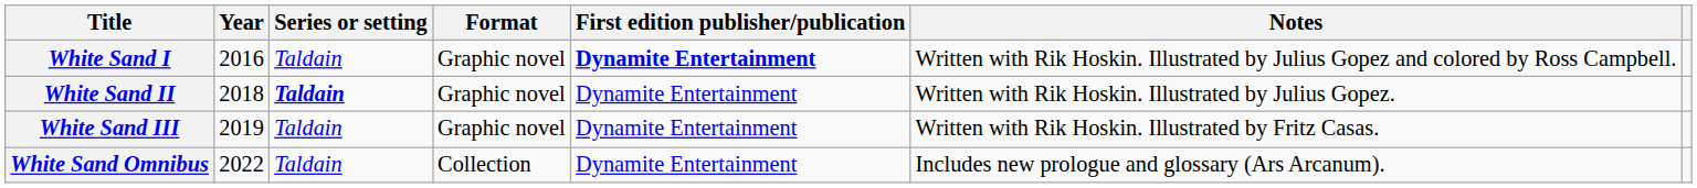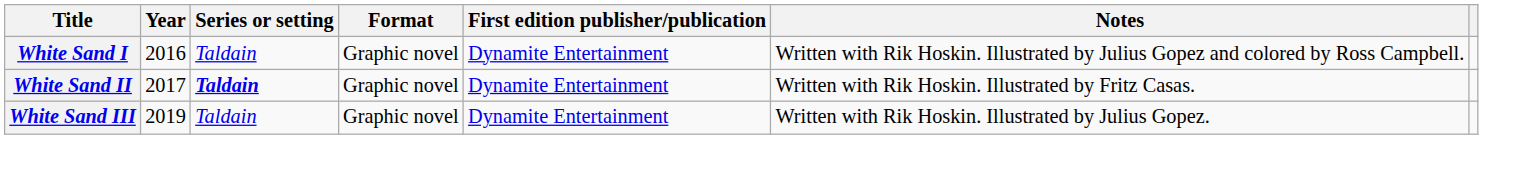 <table class="wikitable sortable plainrowheaders">
 <tr>
 <th scope="col">Title</th>
 <th scope="col">Year</th>
 <th scope="col">Series or setting</th>
 <th scope="col" class="unsortable">Format</th>
 <th scope="col" class="unsortable">First edition publisher/publication</th>
 <th scope="col" class="unsortable">Notes</th>
 <th scope="col" class="unsortable"></th>
 </tr>
 <tr>
 <th scope="row"><em><a href='#'>White Sand I</a></em></th>
 <td>2016</td>
 <td><em><a href='#'>Taldain</a></em></td>
 <td>Graphic novel</td>
-<td><strong><a href='#'>Dynamite Entertainment</a></strong></td>
+<td><a href='#'>Dynamite Entertainment</a></td>
 <td>Written with Rik Hoskin. Illustrated by Julius Gopez and colored by Ross Campbell.</td>
 <td align="center"></td>
 </tr>
 <tr>
 <th scope="row"><em><a href='#'>White Sand II</a></em></th>
-<td>2018</td>
+<td>2017</td>
 <td><strong><em><a href='#'>Taldain</a></em></strong></td>
 <td>Graphic novel</td>
 <td><a href='#'>Dynamite Entertainment</a></td>
-<td>Written with Rik Hoskin. Illustrated by Julius Gopez.</td>
+<td>Written with Rik Hoskin. Illustrated by Fritz Casas.</td>
 <td align="center"></td>
 </tr>
 <tr>
 <th scope="row"><em><a href='#'>White Sand III</a></em></th>
 <td>2019</td>
 <td><em><a href='#'>Taldain</a></em></td>
 <td>Graphic novel</td>
 <td><a href='#'>Dynamite Entertainment</a></td>
-<td>Written with Rik Hoskin. Illustrated by Fritz Casas.</td>
-<td align="center"></td>
-</tr>
-<tr>
-<th scope="row"><em><a href='#'>White Sand Omnibus</a></em></th>
-<td>2022</td>
-<td><em><a href='#'>Taldain</a></em></td>
-<td>Collection</td>
-<td><a href='#'>Dynamite Entertainment</a></td>
-<td>Includes new prologue and glossary (Ars Arcanum).</td>
+<td>Written with Rik Hoskin. Illustrated by Julius Gopez.</td>
 <td align="center"></td>
 </tr>
 </table>
